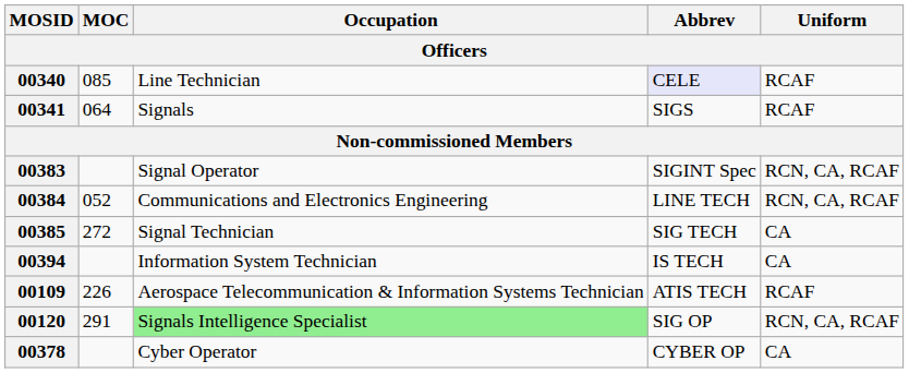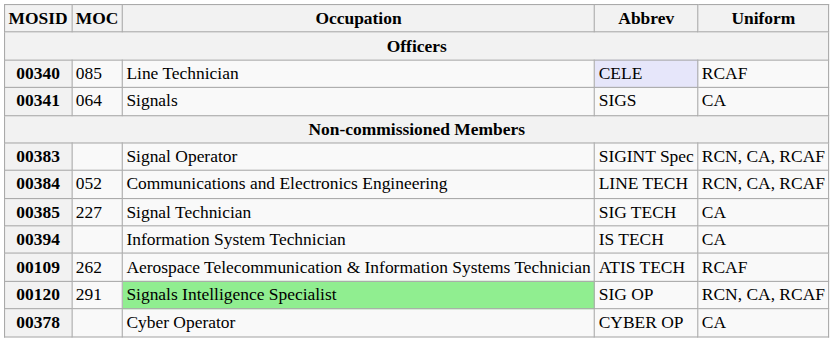 <table class=wikitable>
 <tr>
 <th scope=col>MOSID</th>
 <th scope=col>MOC</th>
 <th scope=col>Occupation</th>
 <th scope=col>Abbrev</th>
 <th scope=col>Uniform</th>
 </tr>
 <tr>
 <th bgcolor="lightgray" colspan="5">Officers</th>
 </tr>
 <tr>
 <th>00340</th>
 <td>085</td>
 <td>Line Technician</td>
 <td style="background: lavender;">CELE</td>
 <td>RCAF</td>
 </tr>
 <tr>
 <th>00341</th>
 <td>064</td>
 <td>Signals</td>
 <td>SIGS</td>
-<td>RCAF</td>
+<td>CA</td>
 </tr>
 <tr>
 <th bgcolor="lightgray" colspan="5">Non-commissioned Members</th>
 </tr>
 <tr>
 <th>00383</th>
 <td></td>
 <td>Signal Operator</td>
 <td>SIGINT Spec</td>
 <td>RCN, CA, RCAF</td>
 </tr>
 <tr>
 <th>00384</th>
 <td>052</td>
 <td>Communications and Electronics Engineering</td>
 <td>LINE TECH</td>
 <td>RCN, CA, RCAF</td>
 </tr>
 <tr>
 <th>00385</th>
-<td>272</td>
+<td>227</td>
 <td>Signal Technician</td>
 <td>SIG TECH</td>
 <td>CA</td>
 </tr>
 <tr>
 <th>00394</th>
 <td></td>
 <td>Information System Technician</td>
 <td>IS TECH</td>
 <td>CA</td>
 </tr>
 <tr>
 <th>00109</th>
-<td>226</td>
+<td>262</td>
 <td>Aerospace Telecommunication & Information Systems Technician</td>
 <td>ATIS TECH</td>
 <td>RCAF</td>
 </tr>
 <tr>
 <th>00120</th>
 <td>291</td>
 <td style="background: lightgreen;">Signals Intelligence Specialist</td>
 <td>SIG OP</td>
 <td>RCN, CA, RCAF</td>
 </tr>
 <tr>
 <th>00378</th>
 <td></td>
 <td>Cyber Operator</td>
 <td>CYBER OP</td>
 <td>CA</td>
 </tr>
 </table>
